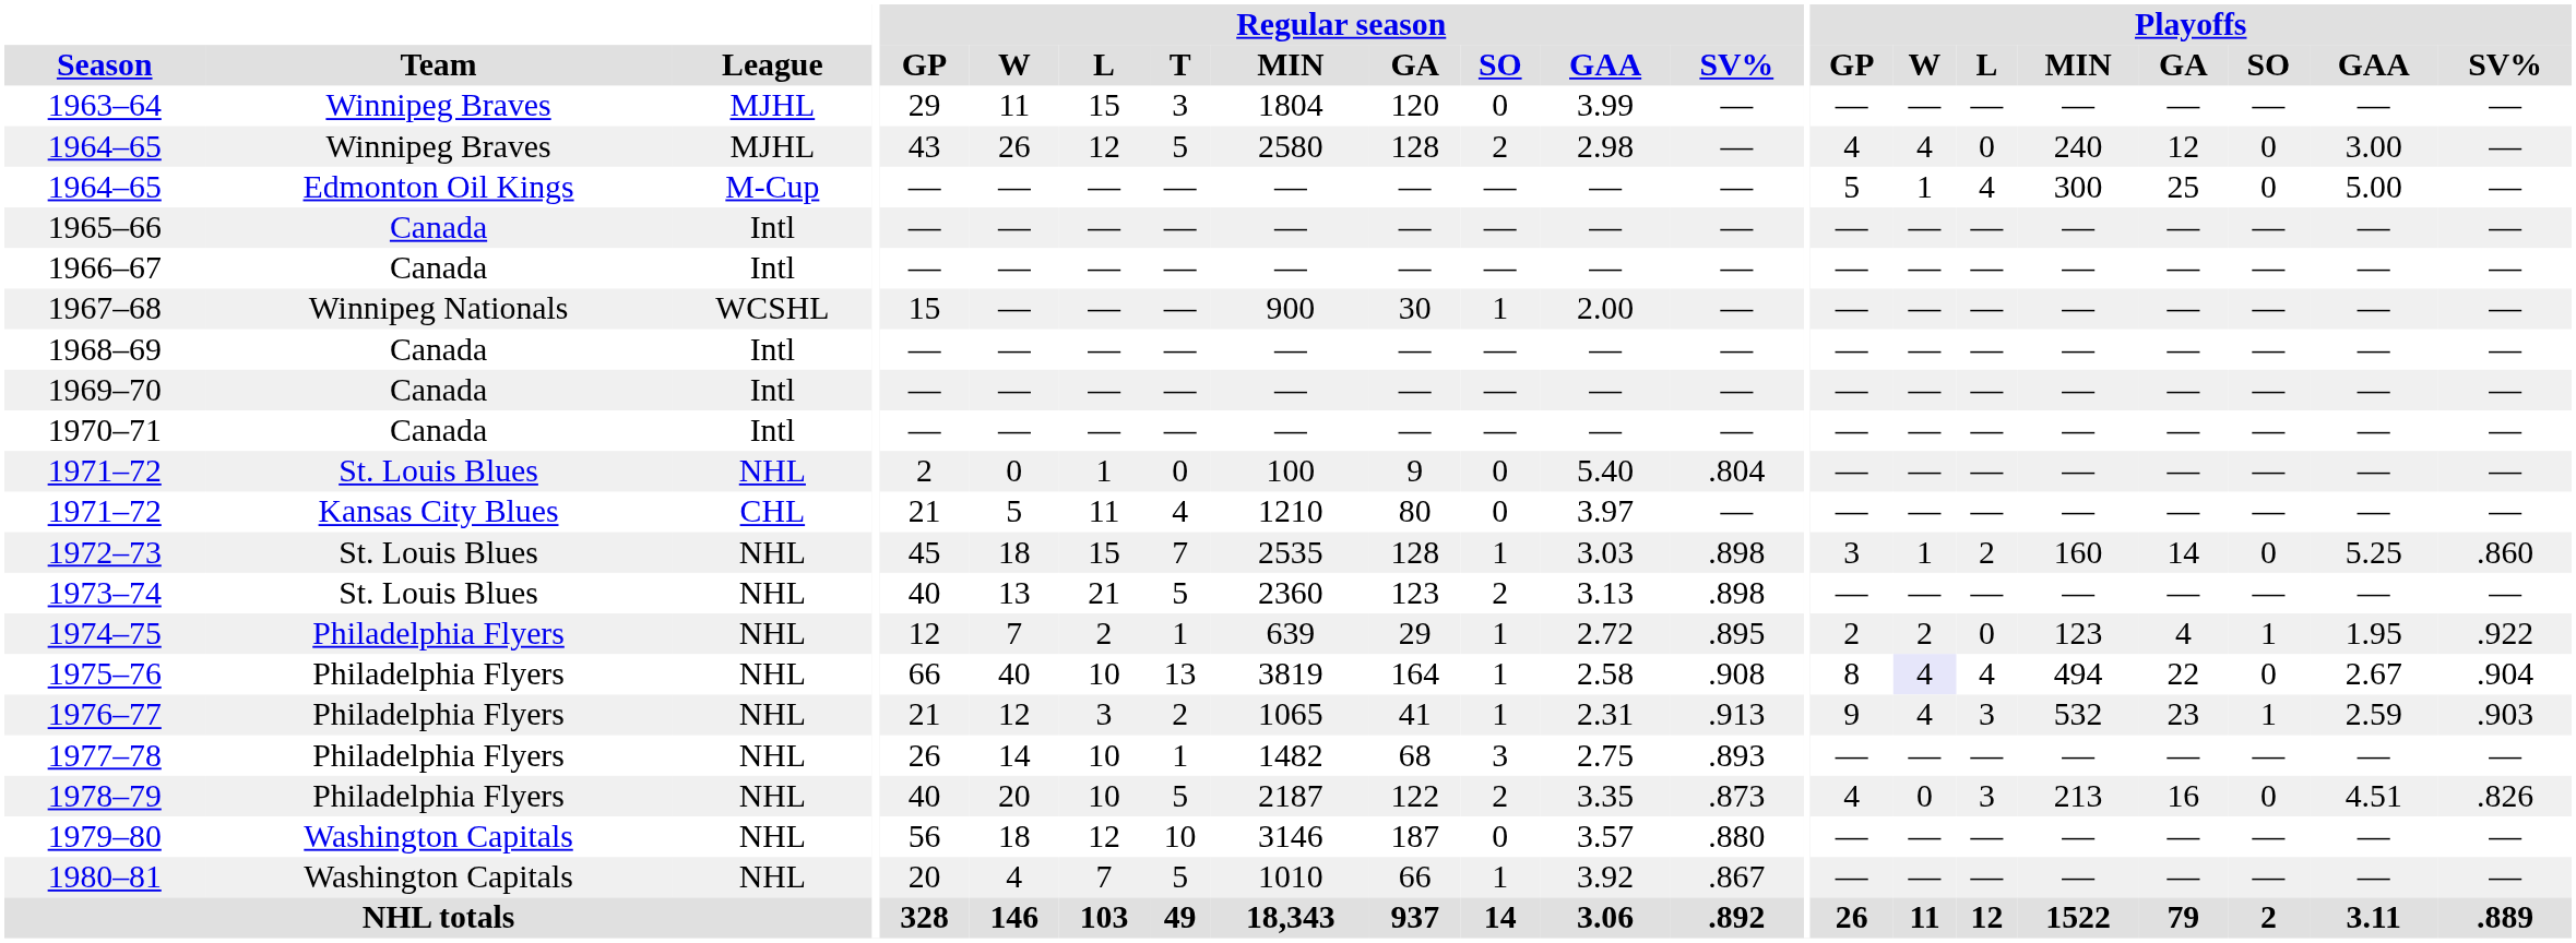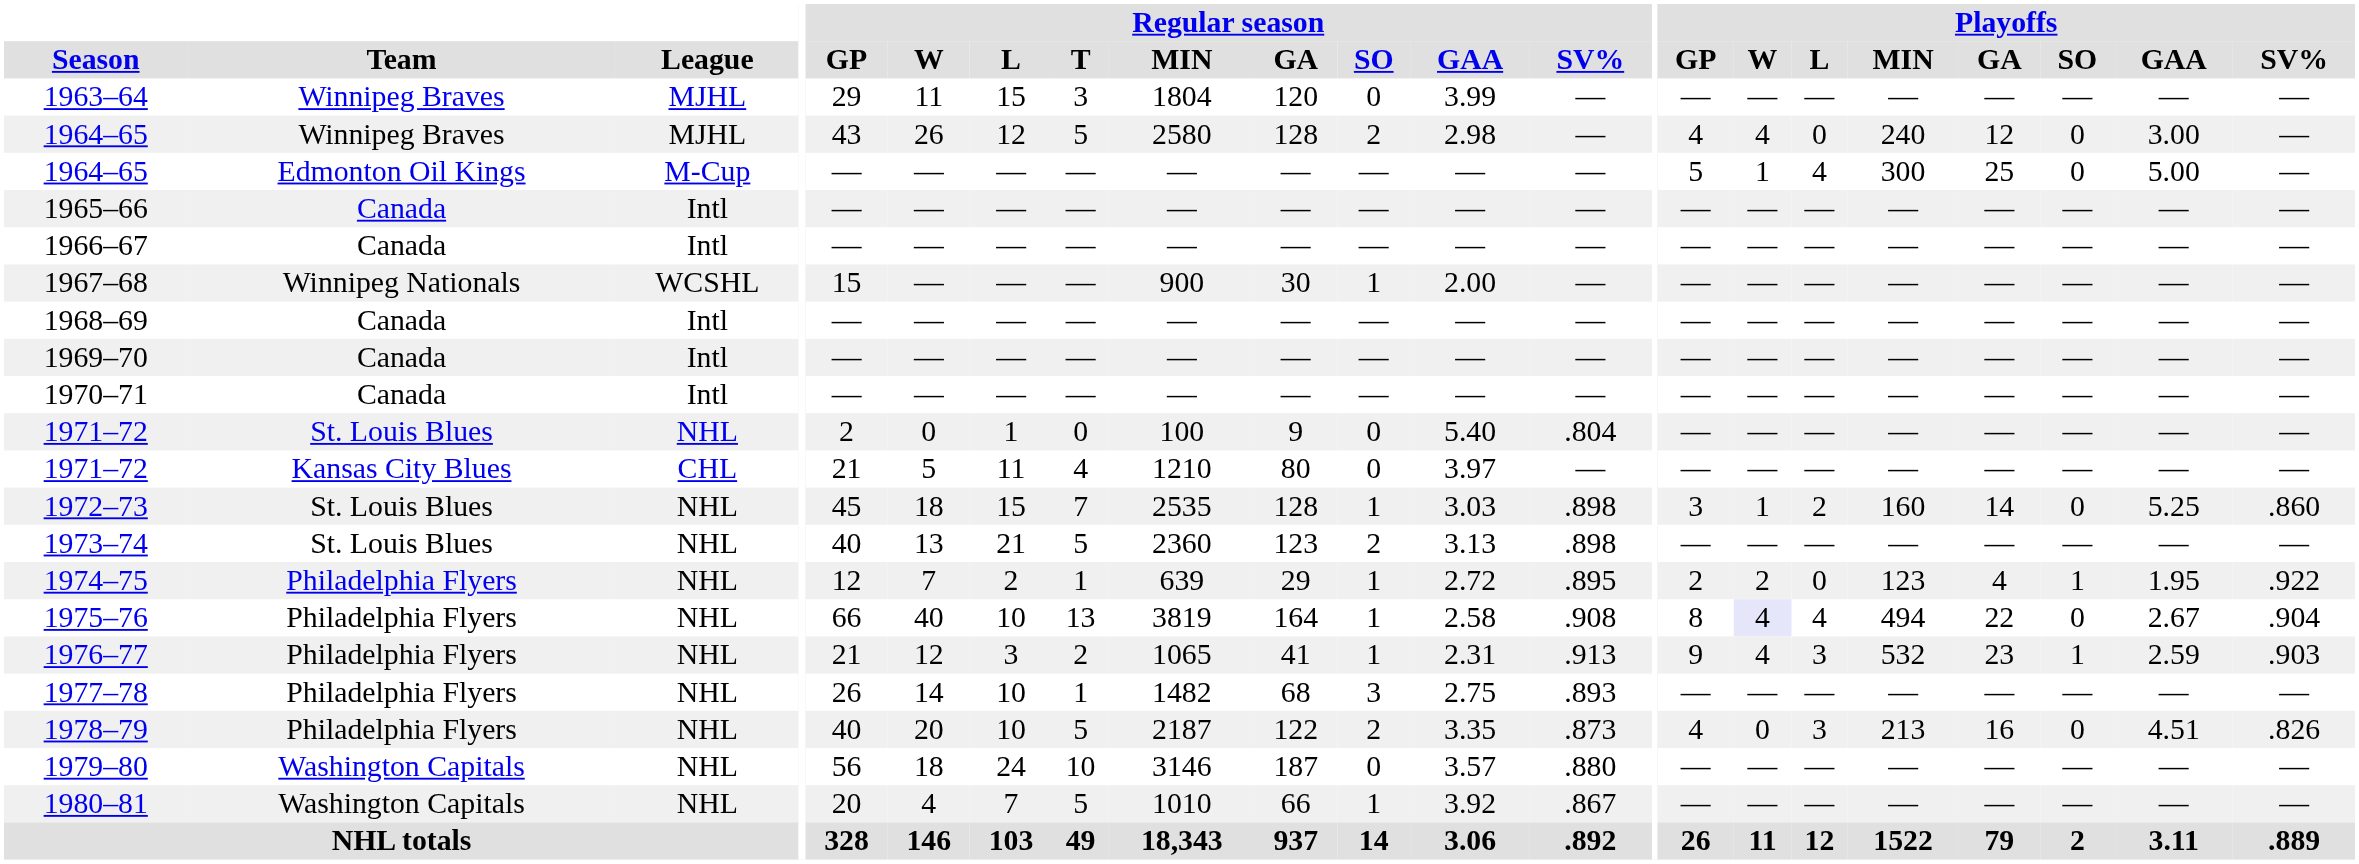 <table border="0" cellpadding="1" cellspacing="0" style="text-align:center; width:100%">
 <tr ALIGN="center" bgcolor="#e0e0e0">
 <th align="center" colspan="3" bgcolor="#ffffff"></th>
 <th align="center" rowspan="99" bgcolor="#ffffff"></th>
 <th align="center" colspan="9" bgcolor="#e0e0e0"><a href='#'>Regular season</a></th>
 <th align="center" rowspan="99" bgcolor="#ffffff"></th>
 <th align="center" colspan="8" bgcolor="#e0e0e0"><a href='#'>Playoffs</a></th>
 </tr>
 <tr ALIGN="center" bgcolor="#e0e0e0">
 <th><a href='#'>Season</a></th>
 <th>Team</th>
 <th>League</th>
 <th>GP</th>
 <th>W</th>
 <th>L</th>
 <th>T</th>
 <th>MIN</th>
 <th>GA</th>
 <th><a href='#'>SO</a></th>
 <th><a href='#'>GAA</a></th>
 <th><a href='#'>SV%</a></th>
 <th>GP</th>
 <th>W</th>
 <th>L</th>
 <th>MIN</th>
 <th>GA</th>
 <th>SO</th>
 <th>GAA</th>
 <th>SV%</th>
 </tr>
 <tr>
 <td><a href='#'>1963–64</a></td>
 <td><a href='#'>Winnipeg Braves</a></td>
 <td><a href='#'>MJHL</a></td>
 <td>29</td>
 <td>11</td>
 <td>15</td>
 <td>3</td>
 <td>1804</td>
 <td>120</td>
 <td>0</td>
 <td>3.99</td>
 <td>—</td>
 <td>—</td>
 <td>—</td>
 <td>—</td>
 <td>—</td>
 <td>—</td>
 <td>—</td>
 <td>—</td>
 <td>—</td>
 </tr>
 <tr bgcolor="#f0f0f0">
 <td><a href='#'>1964–65</a></td>
 <td>Winnipeg Braves</td>
 <td>MJHL</td>
 <td>43</td>
 <td>26</td>
 <td>12</td>
 <td>5</td>
 <td>2580</td>
 <td>128</td>
 <td>2</td>
 <td>2.98</td>
 <td>—</td>
 <td>4</td>
 <td>4</td>
 <td>0</td>
 <td>240</td>
 <td>12</td>
 <td>0</td>
 <td>3.00</td>
 <td>—</td>
 </tr>
 <tr>
 <td><a href='#'>1964–65</a></td>
 <td><a href='#'>Edmonton Oil Kings</a></td>
 <td><a href='#'>M-Cup</a></td>
 <td>—</td>
 <td>—</td>
 <td>—</td>
 <td>—</td>
 <td>—</td>
 <td>—</td>
 <td>—</td>
 <td>—</td>
 <td>—</td>
 <td>5</td>
 <td>1</td>
 <td>4</td>
 <td>300</td>
 <td>25</td>
 <td>0</td>
 <td>5.00</td>
 <td>—</td>
 </tr>
 <tr bgcolor="#f0f0f0">
 <td>1965–66</td>
 <td><a href='#'>Canada</a></td>
 <td>Intl</td>
 <td>—</td>
 <td>—</td>
 <td>—</td>
 <td>—</td>
 <td>—</td>
 <td>—</td>
 <td>—</td>
 <td>—</td>
 <td>—</td>
 <td>—</td>
 <td>—</td>
 <td>—</td>
 <td>—</td>
 <td>—</td>
 <td>—</td>
 <td>—</td>
 <td>—</td>
 </tr>
 <tr>
 <td>1966–67</td>
 <td>Canada</td>
 <td>Intl</td>
 <td>—</td>
 <td>—</td>
 <td>—</td>
 <td>—</td>
 <td>—</td>
 <td>—</td>
 <td>—</td>
 <td>—</td>
 <td>—</td>
 <td>—</td>
 <td>—</td>
 <td>—</td>
 <td>—</td>
 <td>—</td>
 <td>—</td>
 <td>—</td>
 <td>—</td>
 </tr>
 <tr bgcolor="#f0f0f0">
 <td>1967–68</td>
 <td>Winnipeg Nationals</td>
 <td>WCSHL</td>
 <td>15</td>
 <td>—</td>
 <td>—</td>
 <td>—</td>
 <td>900</td>
 <td>30</td>
 <td>1</td>
 <td>2.00</td>
 <td>—</td>
 <td>—</td>
 <td>—</td>
 <td>—</td>
 <td>—</td>
 <td>—</td>
 <td>—</td>
 <td>—</td>
 <td>—</td>
 </tr>
 <tr>
 <td>1968–69</td>
 <td>Canada</td>
 <td>Intl</td>
 <td>—</td>
 <td>—</td>
 <td>—</td>
 <td>—</td>
 <td>—</td>
 <td>—</td>
 <td>—</td>
 <td>—</td>
 <td>—</td>
 <td>—</td>
 <td>—</td>
 <td>—</td>
 <td>—</td>
 <td>—</td>
 <td>—</td>
 <td>—</td>
 <td>—</td>
 </tr>
 <tr bgcolor="#f0f0f0">
 <td>1969–70</td>
 <td>Canada</td>
 <td>Intl</td>
 <td>—</td>
 <td>—</td>
 <td>—</td>
 <td>—</td>
 <td>—</td>
 <td>—</td>
 <td>—</td>
 <td>—</td>
 <td>—</td>
 <td>—</td>
 <td>—</td>
 <td>—</td>
 <td>—</td>
 <td>—</td>
 <td>—</td>
 <td>—</td>
 <td>—</td>
 </tr>
 <tr>
 <td>1970–71</td>
 <td>Canada</td>
 <td>Intl</td>
 <td>—</td>
 <td>—</td>
 <td>—</td>
 <td>—</td>
 <td>—</td>
 <td>—</td>
 <td>—</td>
 <td>—</td>
 <td>—</td>
 <td>—</td>
 <td>—</td>
 <td>—</td>
 <td>—</td>
 <td>—</td>
 <td>—</td>
 <td>—</td>
 <td>—</td>
 </tr>
 <tr bgcolor="#f0f0f0">
 <td><a href='#'>1971–72</a></td>
 <td><a href='#'>St. Louis Blues</a></td>
 <td><a href='#'>NHL</a></td>
 <td>2</td>
 <td>0</td>
 <td>1</td>
 <td>0</td>
 <td>100</td>
 <td>9</td>
 <td>0</td>
 <td>5.40</td>
 <td>.804</td>
 <td>—</td>
 <td>—</td>
 <td>—</td>
 <td>—</td>
 <td>—</td>
 <td>—</td>
 <td>—</td>
 <td>—</td>
 </tr>
 <tr>
 <td><a href='#'>1971–72</a></td>
 <td><a href='#'>Kansas City Blues</a></td>
 <td><a href='#'>CHL</a></td>
 <td>21</td>
 <td>5</td>
 <td>11</td>
 <td>4</td>
 <td>1210</td>
 <td>80</td>
 <td>0</td>
 <td>3.97</td>
 <td>—</td>
 <td>—</td>
 <td>—</td>
 <td>—</td>
 <td>—</td>
 <td>—</td>
 <td>—</td>
 <td>—</td>
 <td>—</td>
 </tr>
 <tr bgcolor="#f0f0f0">
 <td><a href='#'>1972–73</a></td>
 <td>St. Louis Blues</td>
 <td>NHL</td>
 <td>45</td>
 <td>18</td>
 <td>15</td>
 <td>7</td>
 <td>2535</td>
 <td>128</td>
 <td>1</td>
 <td>3.03</td>
 <td>.898</td>
 <td>3</td>
 <td>1</td>
 <td>2</td>
 <td>160</td>
 <td>14</td>
 <td>0</td>
 <td>5.25</td>
 <td>.860</td>
 </tr>
 <tr>
 <td><a href='#'>1973–74</a></td>
 <td>St. Louis Blues</td>
 <td>NHL</td>
 <td>40</td>
 <td>13</td>
 <td>21</td>
 <td>5</td>
 <td>2360</td>
 <td>123</td>
 <td>2</td>
 <td>3.13</td>
 <td>.898</td>
 <td>—</td>
 <td>—</td>
 <td>—</td>
 <td>—</td>
 <td>—</td>
 <td>—</td>
 <td>—</td>
 <td>—</td>
 </tr>
 <tr bgcolor="#f0f0f0">
 <td><a href='#'>1974–75</a></td>
 <td><a href='#'>Philadelphia Flyers</a></td>
 <td>NHL</td>
 <td>12</td>
 <td>7</td>
 <td>2</td>
 <td>1</td>
 <td>639</td>
 <td>29</td>
 <td>1</td>
 <td>2.72</td>
 <td>.895</td>
 <td>2</td>
 <td>2</td>
 <td>0</td>
 <td>123</td>
 <td>4</td>
 <td>1</td>
 <td>1.95</td>
 <td>.922</td>
 </tr>
 <tr>
 <td><a href='#'>1975–76</a></td>
 <td>Philadelphia Flyers</td>
 <td>NHL</td>
 <td>66</td>
 <td>40</td>
 <td>10</td>
 <td>13</td>
 <td>3819</td>
 <td>164</td>
 <td>1</td>
 <td>2.58</td>
 <td>.908</td>
 <td>8</td>
 <td style="background: lavender;">4</td>
 <td>4</td>
 <td>494</td>
 <td>22</td>
 <td>0</td>
 <td>2.67</td>
 <td>.904</td>
 </tr>
 <tr bgcolor="#f0f0f0">
 <td><a href='#'>1976–77</a></td>
 <td>Philadelphia Flyers</td>
 <td>NHL</td>
 <td>21</td>
 <td>12</td>
 <td>3</td>
 <td>2</td>
 <td>1065</td>
 <td>41</td>
 <td>1</td>
 <td>2.31</td>
 <td>.913</td>
 <td>9</td>
 <td>4</td>
 <td>3</td>
 <td>532</td>
 <td>23</td>
 <td>1</td>
 <td>2.59</td>
 <td>.903</td>
 </tr>
 <tr>
 <td><a href='#'>1977–78</a></td>
 <td>Philadelphia Flyers</td>
 <td>NHL</td>
 <td>26</td>
 <td>14</td>
 <td>10</td>
 <td>1</td>
 <td>1482</td>
 <td>68</td>
 <td>3</td>
 <td>2.75</td>
 <td>.893</td>
 <td>—</td>
 <td>—</td>
 <td>—</td>
 <td>—</td>
 <td>—</td>
 <td>—</td>
 <td>—</td>
 <td>—</td>
 </tr>
 <tr bgcolor="#f0f0f0">
 <td><a href='#'>1978–79</a></td>
 <td>Philadelphia Flyers</td>
 <td>NHL</td>
 <td>40</td>
 <td>20</td>
 <td>10</td>
 <td>5</td>
 <td>2187</td>
 <td>122</td>
 <td>2</td>
 <td>3.35</td>
 <td>.873</td>
 <td>4</td>
 <td>0</td>
 <td>3</td>
 <td>213</td>
 <td>16</td>
 <td>0</td>
 <td>4.51</td>
 <td>.826</td>
 </tr>
 <tr>
 <td><a href='#'>1979–80</a></td>
 <td><a href='#'>Washington Capitals</a></td>
 <td>NHL</td>
 <td>56</td>
 <td>18</td>
-<td>12</td>
+<td>24</td>
 <td>10</td>
 <td>3146</td>
 <td>187</td>
 <td>0</td>
 <td>3.57</td>
 <td>.880</td>
 <td>—</td>
 <td>—</td>
 <td>—</td>
 <td>—</td>
 <td>—</td>
 <td>—</td>
 <td>—</td>
 <td>—</td>
 </tr>
 <tr bgcolor="#f0f0f0">
 <td><a href='#'>1980–81</a></td>
 <td>Washington Capitals</td>
 <td>NHL</td>
 <td>20</td>
 <td>4</td>
 <td>7</td>
 <td>5</td>
 <td>1010</td>
 <td>66</td>
 <td>1</td>
 <td>3.92</td>
 <td>.867</td>
 <td>—</td>
 <td>—</td>
 <td>—</td>
 <td>—</td>
 <td>—</td>
 <td>—</td>
 <td>—</td>
 <td>—</td>
 </tr>
 <tr bgcolor="#e0e0e0">
 <th colspan=3>NHL totals</th>
 <th>328</th>
 <th>146</th>
 <th>103</th>
 <th>49</th>
 <th>18,343</th>
 <th>937</th>
 <th>14</th>
 <th>3.06</th>
 <th>.892</th>
 <th>26</th>
 <th>11</th>
 <th>12</th>
 <th>1522</th>
 <th>79</th>
 <th>2</th>
 <th>3.11</th>
 <th>.889</th>
 </tr>
 </table>
